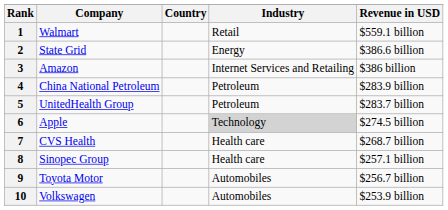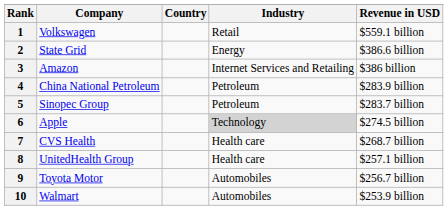 <table class="wikitable sortable plainrowheaders">
 <tr>
 </tr>
 <tr>
 <th scope="col">Rank</th>
 <th scope="col">Company</th>
 <th scope="col">Country</th>
 <th scope="col">Industry</th>
 <th scope="col">Revenue in USD</th>
 </tr>
 <tr>
 <th scope="row">1</th>
-<td><a href='#'>Walmart</a></td>
+<td><a href='#'>Volkswagen</a></td>
 <td></td>
 <td>Retail</td>
 <td>$559.1 billion</td>
 </tr>
 <tr>
 <th scope="row">2</th>
 <td><a href='#'>State Grid</a></td>
 <td></td>
 <td>Energy</td>
 <td>$386.6 billion</td>
 </tr>
 <tr>
 <th scope="row">3</th>
 <td><a href='#'>Amazon</a></td>
 <td></td>
 <td>Internet Services and Retailing</td>
 <td>$386 billion</td>
 </tr>
 <tr>
 <th scope="row">4</th>
 <td><a href='#'>China National Petroleum</a></td>
 <td></td>
 <td>Petroleum</td>
 <td>$283.9 billion</td>
 </tr>
 <tr>
 <th scope="row">5</th>
-<td><a href='#'>UnitedHealth Group</a></td>
+<td><a href='#'>Sinopec Group</a></td>
 <td></td>
 <td>Petroleum</td>
 <td>$283.7 billion</td>
 </tr>
 <tr>
 <th scope="row">6</th>
 <td><a href='#'>Apple</a></td>
 <td></td>
 <td style="background: lightgrey;">Technology</td>
 <td>$274.5 billion</td>
 </tr>
 <tr>
 <th scope="row">7</th>
 <td><a href='#'>CVS Health</a></td>
 <td></td>
 <td>Health care</td>
 <td>$268.7 billion</td>
 </tr>
 <tr>
 <th scope="row">8</th>
-<td><a href='#'>Sinopec Group</a></td>
+<td><a href='#'>UnitedHealth Group</a></td>
 <td></td>
 <td>Health care</td>
 <td>$257.1 billion</td>
 </tr>
 <tr>
 <th scope="row">9</th>
 <td><a href='#'>Toyota Motor</a></td>
 <td></td>
 <td>Automobiles</td>
 <td>$256.7 billion</td>
 </tr>
 <tr>
 <th scope="row">10</th>
-<td><a href='#'>Volkswagen</a></td>
+<td><a href='#'>Walmart</a></td>
 <td></td>
 <td>Automobiles</td>
 <td>$253.9 billion</td>
 </tr>
 </table>
